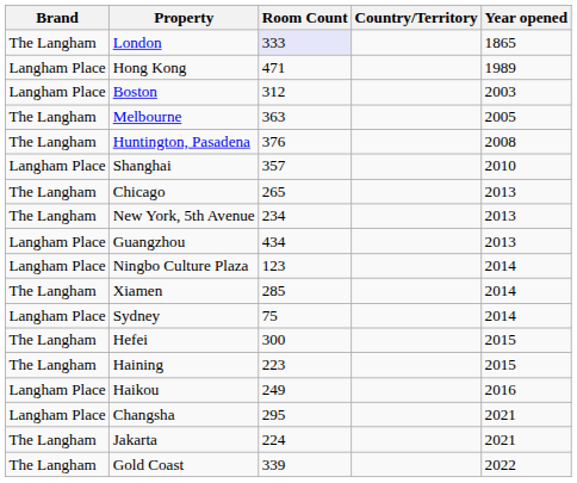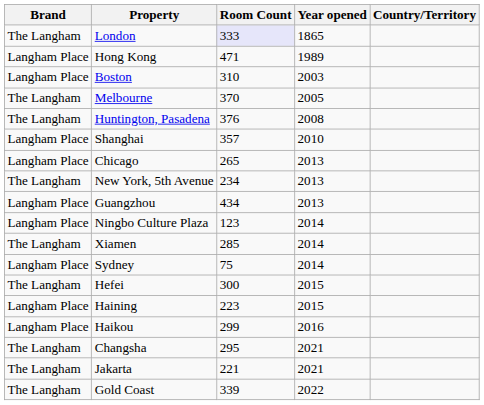 <table class="wikitable">
 <tr>
 <th>Brand</th>
 <th>Property</th>
 <th>Room Count</th>
+<th>Year opened</th>
 <th>Country/Territory</th>
-<th>Year opened</th>
 </tr>
 <tr>
 <td>The Langham</td>
 <td><a href='#'>London</a></td>
 <td style="background: lavender;">333</td>
+<td>1865</td>
 <td></td>
-<td>1865</td>
 </tr>
 <tr>
 <td>Langham Place</td>
 <td>Hong Kong</td>
 <td>471</td>
+<td>1989</td>
 <td></td>
-<td>1989</td>
 </tr>
 <tr>
 <td>Langham Place</td>
 <td><a href='#'>Boston</a></td>
-<td>312</td>
+<td>310</td>
+<td>2003</td>
 <td></td>
-<td>2003</td>
 </tr>
 <tr>
 <td>The Langham</td>
 <td><a href='#'>Melbourne</a></td>
-<td>363</td>
+<td>370</td>
+<td>2005</td>
 <td></td>
-<td>2005</td>
 </tr>
 <tr>
 <td>The Langham</td>
 <td><a href='#'>Huntington, Pasadena</a></td>
 <td>376</td>
+<td>2008</td>
 <td></td>
-<td>2008</td>
 </tr>
 <tr>
 <td>Langham Place</td>
 <td>Shanghai</td>
 <td>357</td>
+<td>2010</td>
 <td></td>
-<td>2010</td>
 </tr>
 <tr>
-<td>The Langham</td>
+<td>Langham Place</td>
 <td>Chicago</td>
 <td>265</td>
+<td>2013</td>
 <td></td>
-<td>2013</td>
 </tr>
 <tr>
 <td>The Langham</td>
 <td>New York, 5th Avenue</td>
 <td>234</td>
+<td>2013</td>
 <td></td>
-<td>2013</td>
 </tr>
 <tr>
 <td>Langham Place</td>
 <td>Guangzhou</td>
 <td>434</td>
+<td>2013</td>
 <td></td>
-<td>2013</td>
 </tr>
 <tr>
 <td>Langham Place</td>
 <td>Ningbo Culture Plaza</td>
 <td>123</td>
+<td>2014</td>
 <td></td>
-<td>2014</td>
 </tr>
 <tr>
 <td>The Langham</td>
 <td>Xiamen</td>
 <td>285</td>
+<td>2014</td>
 <td></td>
-<td>2014</td>
 </tr>
 <tr>
 <td>Langham Place</td>
 <td>Sydney</td>
 <td>75</td>
+<td>2014</td>
 <td></td>
-<td>2014</td>
 </tr>
 <tr>
 <td>The Langham</td>
 <td>Hefei</td>
 <td>300</td>
+<td>2015</td>
 <td></td>
-<td>2015</td>
 </tr>
 <tr>
-<td>The Langham</td>
+<td>Langham Place</td>
 <td>Haining</td>
 <td>223</td>
+<td>2015</td>
 <td></td>
-<td>2015</td>
 </tr>
 <tr>
 <td>Langham Place</td>
 <td>Haikou</td>
-<td>249</td>
+<td>299</td>
+<td>2016</td>
 <td></td>
-<td>2016</td>
 </tr>
 <tr>
-<td>Langham Place</td>
+<td>The Langham</td>
 <td>Changsha</td>
 <td>295</td>
+<td>2021</td>
 <td></td>
-<td>2021</td>
 </tr>
 <tr>
 <td>The Langham</td>
 <td>Jakarta</td>
-<td>224</td>
+<td>221</td>
+<td>2021</td>
 <td></td>
-<td>2021</td>
 </tr>
 <tr>
 <td>The Langham</td>
 <td>Gold Coast</td>
 <td>339</td>
+<td>2022</td>
 <td></td>
-<td>2022</td>
 </tr>
 </table>
